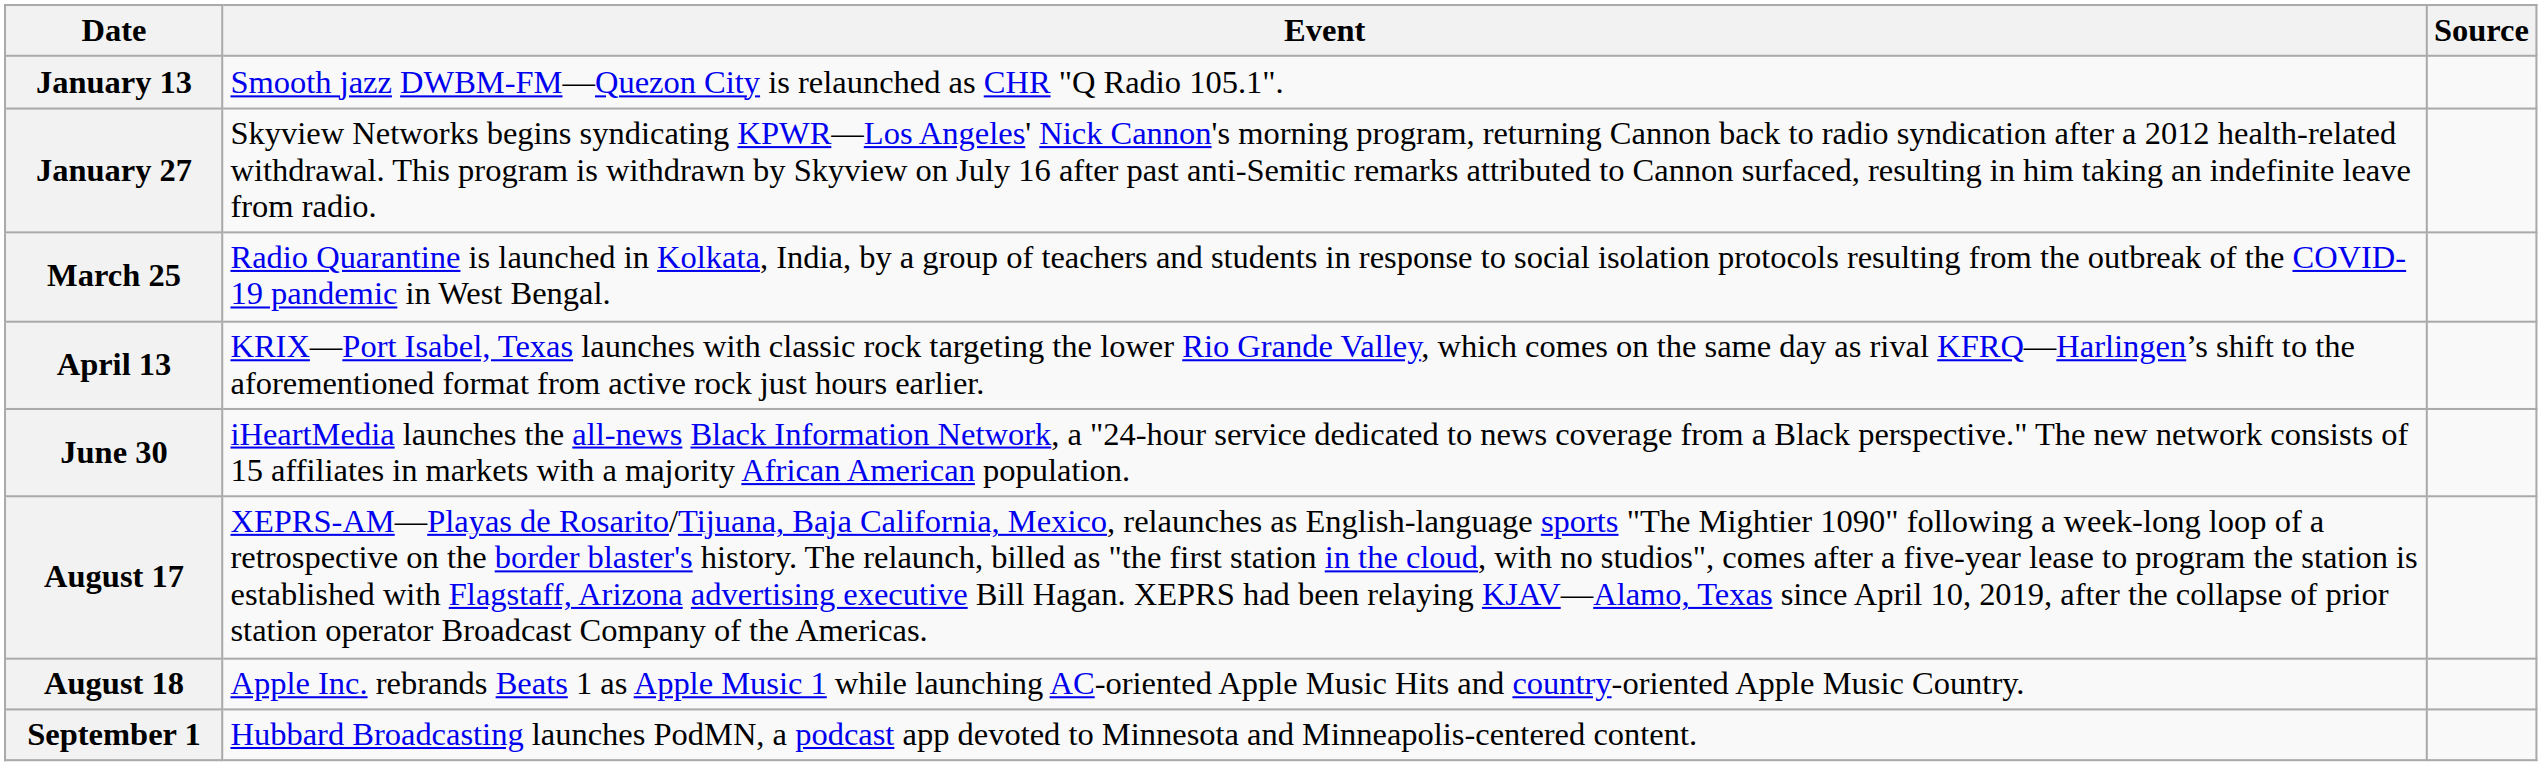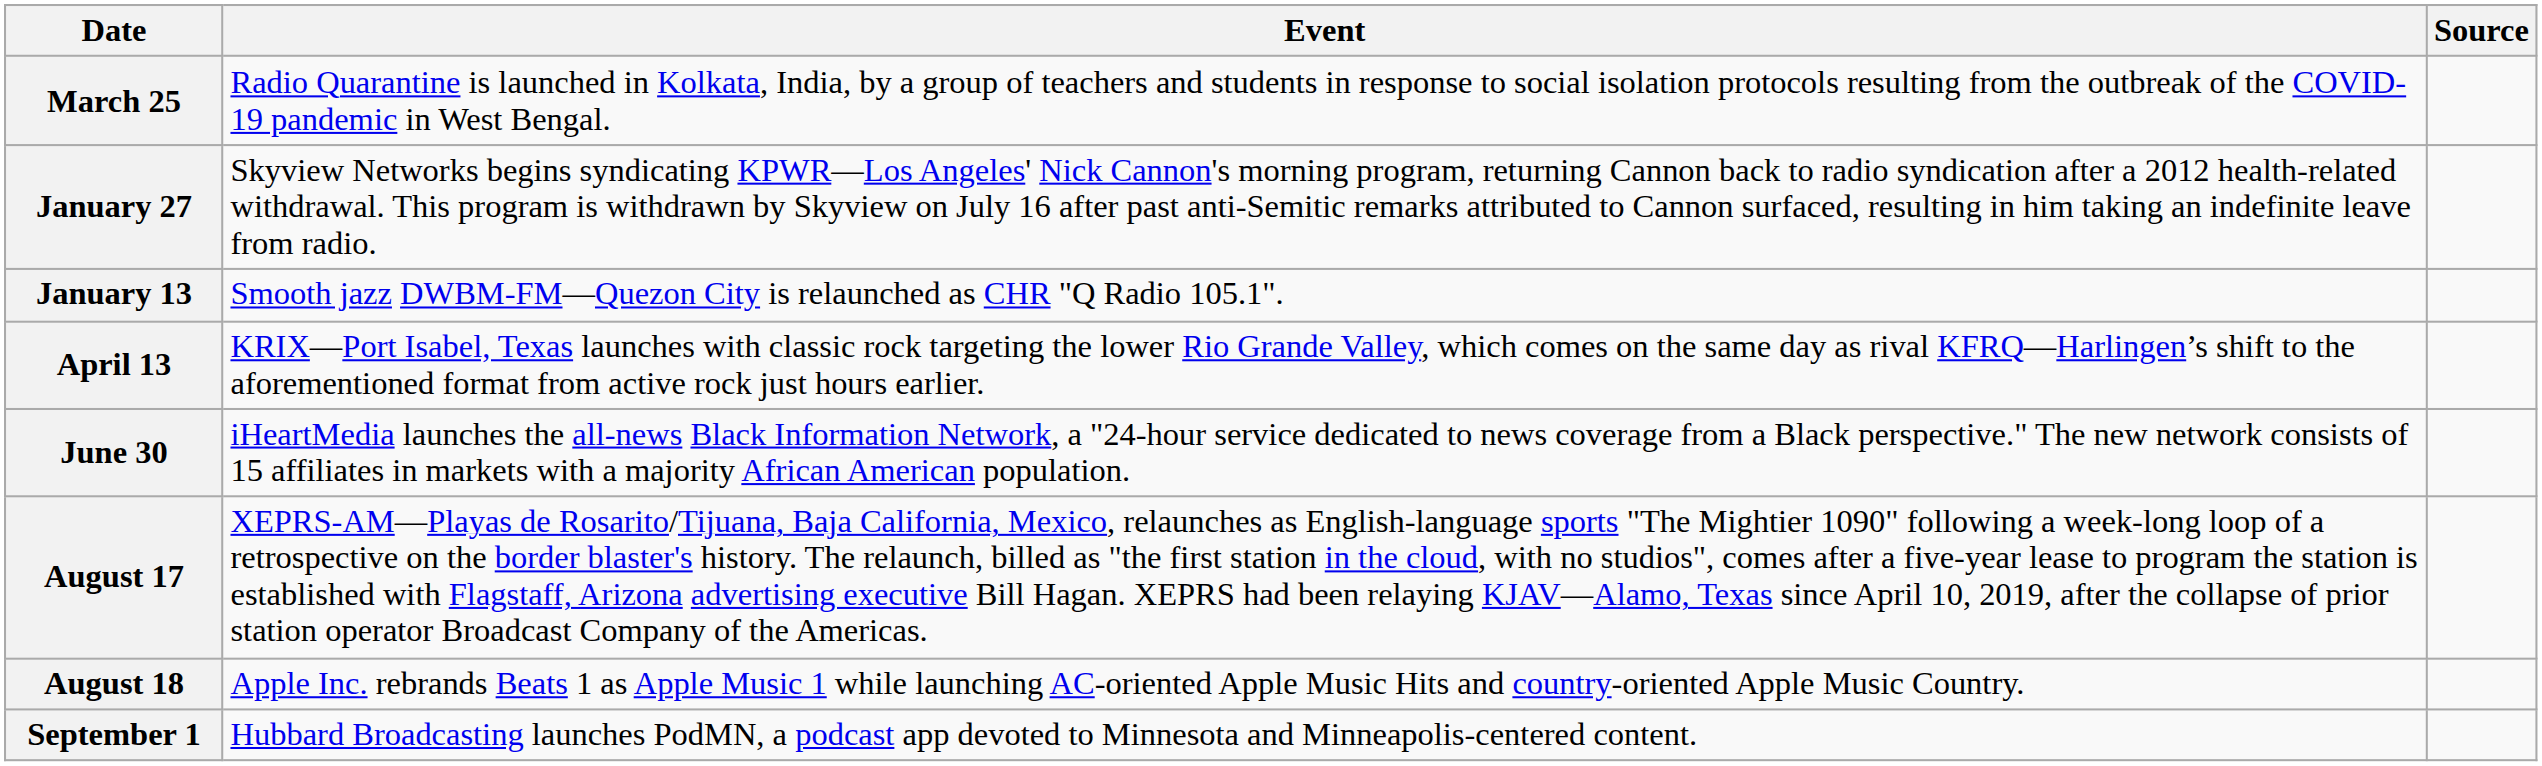 <table class="wikitable">
 <tr>
 <th width=100>Date</th>
 <th>Event</th>
 <th>Source</th>
 </tr>
 <tr>
-<th>January 13</th>
-<td><a href='#'>Smooth jazz</a> <a href='#'>DWBM-FM</a>—<a href='#'>Quezon City</a> is relaunched as <a href='#'>CHR</a> "Q Radio 105.1".</td>
+<th>March 25</th>
+<td><a href='#'>Radio Quarantine</a> is launched in <a href='#'>Kolkata</a>, India, by a group of teachers and students in response to social isolation protocols resulting from the outbreak of the <a href='#'>COVID-19 pandemic</a> in West Bengal.</td>
 <td></td>
 </tr>
 <tr>
 <th>January 27</th>
 <td>Skyview Networks begins syndicating <a href='#'>KPWR</a>—<a href='#'>Los Angeles</a>' <a href='#'>Nick Cannon</a>'s morning program, returning Cannon back to radio syndication after a 2012 health-related withdrawal. This program is withdrawn by Skyview on July 16 after past anti-Semitic remarks attributed to Cannon surfaced, resulting in him taking an indefinite leave from radio.</td>
 <td></td>
 </tr>
 <tr>
-<th>March 25</th>
-<td><a href='#'>Radio Quarantine</a> is launched in <a href='#'>Kolkata</a>, India, by a group of teachers and students in response to social isolation protocols resulting from the outbreak of the <a href='#'>COVID-19 pandemic</a> in West Bengal.</td>
+<th>January 13</th>
+<td><a href='#'>Smooth jazz</a> <a href='#'>DWBM-FM</a>—<a href='#'>Quezon City</a> is relaunched as <a href='#'>CHR</a> "Q Radio 105.1".</td>
 <td></td>
 </tr>
 <tr>
 <th>April 13</th>
 <td><a href='#'>KRIX</a>—<a href='#'>Port Isabel, Texas</a> launches with classic rock targeting the lower <a href='#'>Rio Grande Valley</a>, which comes on the same day as rival <a href='#'>KFRQ</a>—<a href='#'>Harlingen</a>’s shift to the aforementioned format from active rock just hours earlier.</td>
 <td></td>
 </tr>
 <tr>
 <th>June 30</th>
 <td><a href='#'>iHeartMedia</a> launches the <a href='#'>all-news</a> <a href='#'>Black Information Network</a>, a "24-hour service dedicated to news coverage from a Black perspective." The new network consists of 15 affiliates in markets with a majority <a href='#'>African American</a> population.</td>
 <td></td>
 </tr>
 <tr>
 <th>August 17</th>
 <td><a href='#'>XEPRS-AM</a>—<a href='#'>Playas de Rosarito</a>/<a href='#'>Tijuana, Baja California, Mexico</a>, relaunches as English-language <a href='#'>sports</a> "The Mightier 1090" following a week-long loop of a retrospective on the <a href='#'>border blaster's</a> history. The relaunch, billed as "the first station <a href='#'>in the cloud</a>, with no studios", comes after a five-year lease to program the station is established with <a href='#'>Flagstaff, Arizona</a> <a href='#'>advertising executive</a> Bill Hagan. XEPRS had been relaying <a href='#'>KJAV</a>—<a href='#'>Alamo, Texas</a> since April 10, 2019, after the collapse of prior station operator Broadcast Company of the Americas.</td>
 <td></td>
 </tr>
 <tr>
 <th>August 18</th>
 <td><a href='#'>Apple Inc.</a> rebrands <a href='#'>Beats</a> 1 as <a href='#'>Apple Music 1</a> while launching <a href='#'>AC</a>-oriented Apple Music Hits and <a href='#'>country</a>-oriented Apple Music Country.</td>
 <td></td>
 </tr>
 <tr>
 <th>September 1</th>
 <td><a href='#'>Hubbard Broadcasting</a> launches PodMN, a <a href='#'>podcast</a> app devoted to Minnesota and Minneapolis-centered content.</td>
 <td></td>
 </tr>
 </table>
